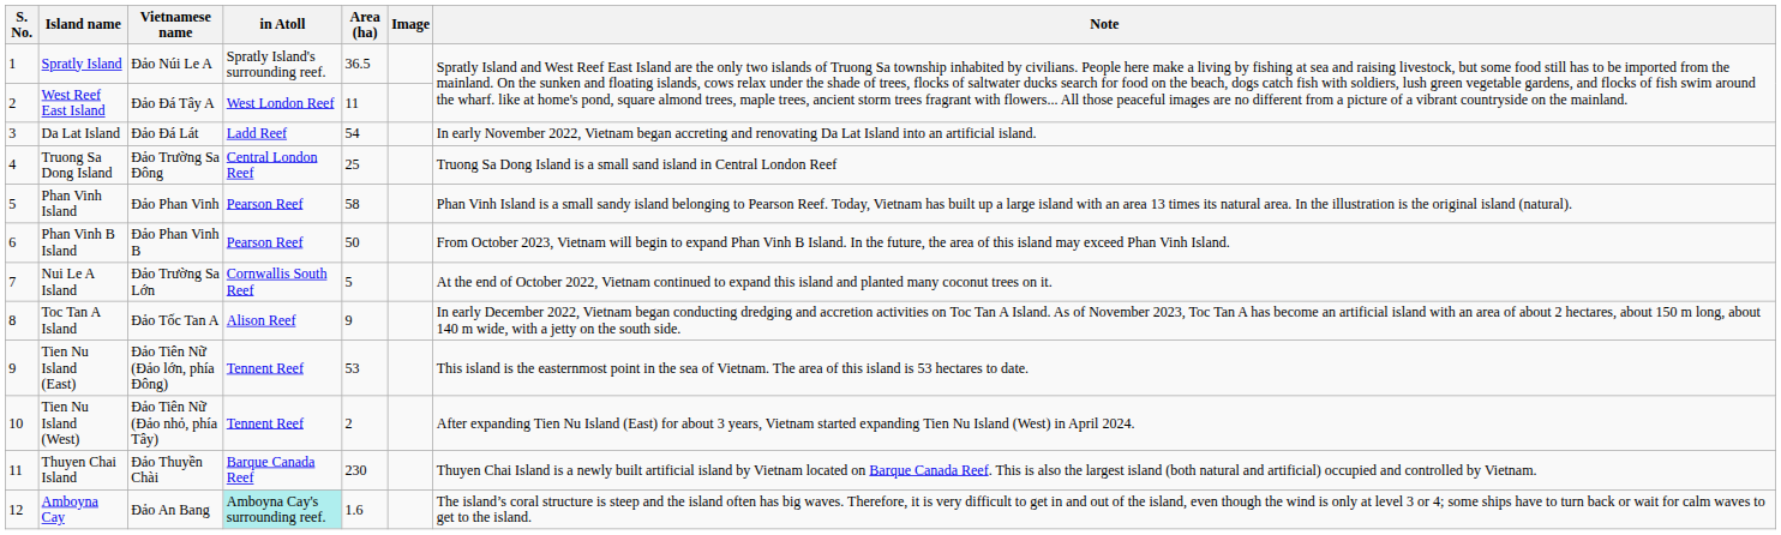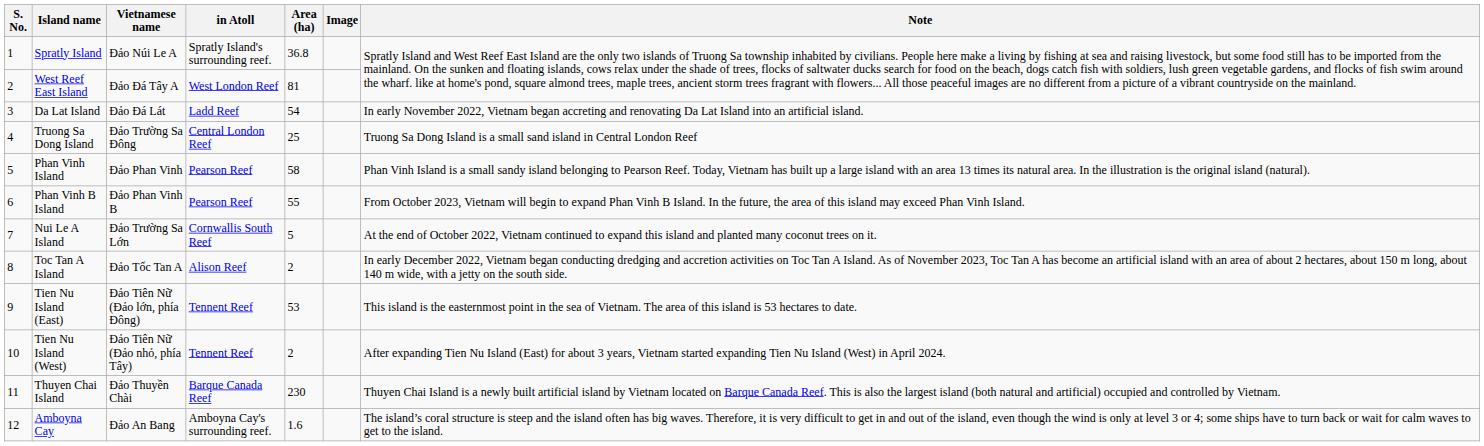 <table class="wikitable">
 <tr>
 <th>S. No.</th>
 <th>Island name</th>
 <th>Vietnamese name</th>
 <th>in Atoll</th>
 <th>Area (ha)</th>
 <th>Image</th>
 <th>Note</th>
 </tr>
 <tr>
 <td>1</td>
 <td><a href='#'>Spratly Island</a></td>
 <td>Đảo Núi Le A</td>
 <td>Spratly Island's surrounding reef.</td>
-<td>36.5</td>
+<td>36.8</td>
 <td></td>
 <td rowspan="2">Spratly Island and West Reef East Island are the only two islands of Truong Sa township inhabited by civilians. People here make a living by fishing at sea and raising livestock, but some food still has to be imported from the mainland. On the sunken and floating islands, cows relax under the shade of trees, flocks of saltwater ducks search for food on the beach, dogs catch fish with soldiers, lush green vegetable gardens, and flocks of fish swim around the wharf. like at home's pond, square almond trees, maple trees, ancient storm trees fragrant with flowers... All those peaceful images are no different from a picture of a vibrant countryside on the mainland.</td>
 </tr>
 <tr>
 <td>2</td>
 <td><a href='#'>West Reef East Island</a></td>
 <td>Đảo Đá Tây A</td>
 <td><a href='#'>West London Reef</a></td>
-<td>11</td>
+<td>81</td>
 <td></td>
 </tr>
 <tr>
 <td>3</td>
 <td>Da Lat Island</td>
 <td>Đảo Đá Lát</td>
 <td><a href='#'>Ladd Reef</a></td>
 <td>54</td>
 <td></td>
 <td>In early November 2022, Vietnam began accreting and renovating Da Lat Island into an artificial island.</td>
 </tr>
 <tr>
 <td>4</td>
 <td>Truong Sa Dong Island</td>
 <td>Đảo Trường Sa Đông</td>
 <td><a href='#'>Central London Reef</a></td>
 <td>25</td>
 <td></td>
 <td>Truong Sa Dong Island is a small sand island in Central London Reef</td>
 </tr>
 <tr>
 <td>5</td>
 <td>Phan Vinh Island</td>
 <td>Đảo Phan Vinh</td>
 <td><a href='#'>Pearson Reef</a></td>
 <td>58</td>
 <td></td>
 <td>Phan Vinh Island is a small sandy island belonging to Pearson Reef. Today, Vietnam has built up a large island with an area 13 times its natural area. In the illustration is the original island (natural).</td>
 </tr>
 <tr>
 <td>6</td>
 <td>Phan Vinh B Island</td>
 <td>Đảo Phan Vinh B</td>
 <td><a href='#'>Pearson Reef</a></td>
-<td>50</td>
+<td>55</td>
 <td></td>
 <td>From October 2023, Vietnam will begin to expand Phan Vinh B Island. In the future, the area of this island may exceed Phan Vinh Island.</td>
 </tr>
 <tr>
 <td>7</td>
 <td>Nui Le A Island</td>
 <td>Đảo Trường Sa Lớn</td>
 <td><a href='#'>Cornwallis South Reef</a></td>
 <td>5</td>
 <td></td>
 <td>At the end of October 2022, Vietnam continued to expand this island and planted many coconut trees on it.</td>
 </tr>
 <tr>
 <td>8</td>
 <td>Toc Tan A Island</td>
 <td>Đảo Tốc Tan A</td>
 <td><a href='#'>Alison Reef</a></td>
-<td>9</td>
+<td>2</td>
 <td></td>
 <td>In early December 2022, Vietnam began conducting dredging and accretion activities on Toc Tan A Island. As of November 2023, Toc Tan A has become an artificial island with an area of about 2 hectares, about 150 m long, about 140 m wide, with a jetty on the south side.</td>
 </tr>
 <tr>
 <td>9</td>
 <td>Tien Nu Island<br>(East)</td>
 <td>Đảo Tiên Nữ<br>(Đảo lớn, phía Đông)</td>
 <td><a href='#'>Tennent Reef</a></td>
 <td>53</td>
 <td></td>
 <td>This island is the easternmost point in the sea of Vietnam. The area of this island is 53 hectares to date.</td>
 </tr>
 <tr>
 <td>10</td>
 <td>Tien Nu Island<br>(West)</td>
 <td>Đảo Tiên Nữ<br>(Đảo nhỏ, phía Tây)</td>
 <td><a href='#'>Tennent Reef</a></td>
 <td>2</td>
 <td></td>
 <td>After expanding Tien Nu Island (East) for about 3 years, Vietnam started expanding Tien Nu Island (West) in April 2024.</td>
 </tr>
 <tr>
 <td>11</td>
 <td>Thuyen Chai Island</td>
 <td>Đảo Thuyền Chài</td>
 <td><a href='#'>Barque Canada Reef</a></td>
 <td>230</td>
 <td></td>
 <td>Thuyen Chai Island is a newly built artificial island by Vietnam located on <a href='#'>Barque Canada Reef</a>. This is also the largest island (both natural and artificial) occupied and controlled by Vietnam.</td>
 </tr>
 <tr>
 <td>12</td>
 <td><a href='#'>Amboyna Cay</a></td>
 <td>Đảo An Bang</td>
-<td style="background: paleturquoise;">Amboyna Cay's surrounding reef.</td>
+<td>Amboyna Cay's surrounding reef.</td>
 <td>1.6</td>
 <td></td>
 <td>The island’s coral structure is steep and the island often has big waves. Therefore, it is very difficult to get in and out of the island, even though the wind is only at level 3 or 4; some ships have to turn back or wait for calm waves to get to the island.</td>
 </tr>
 </table>
